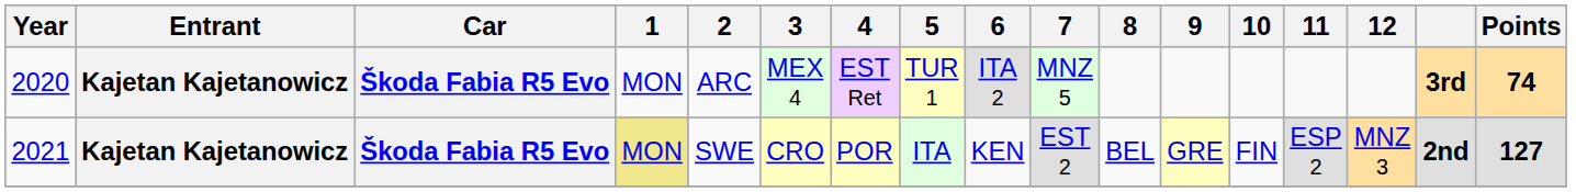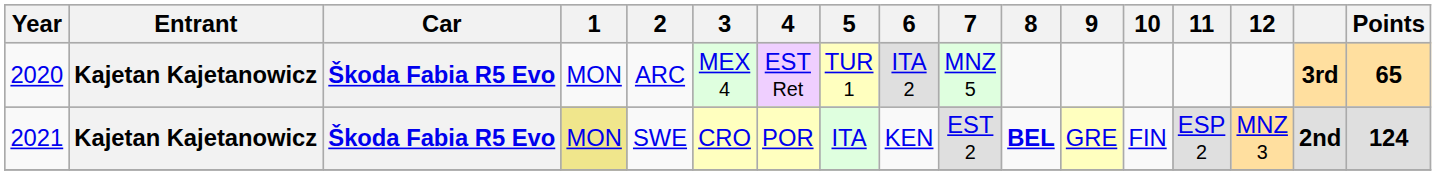 <table class="wikitable" style="text-align:center; font-size:90%">
 <tr>
 <th>Year</th>
 <th>Entrant</th>
 <th>Car</th>
 <th>1</th>
 <th>2</th>
 <th>3</th>
 <th>4</th>
 <th>5</th>
 <th>6</th>
 <th>7</th>
 <th>8</th>
 <th>9</th>
 <th>10</th>
 <th>11</th>
 <th>12</th>
 <th></th>
 <th>Points</th>
 </tr>
 <tr>
 <td><a href='#'>2020</a></td>
 <th>Kajetan Kajetanowicz</th>
 <th><a href='#'>Škoda Fabia R5 Evo</a></th>
 <td><a href='#'>MON</a></td>
 <td><a href='#'>ARC</a></td>
 <td style="background:#DFFFDF;"><a href='#'>MEX</a><br><small>4</small></td>
 <td style="background:#EFCFFF;"><a href='#'>EST</a><br><small>Ret</small></td>
 <td style="background:#FFFFBF;"><a href='#'>TUR</a><br><small>1</small></td>
 <td style="background:#DFDFDF;"><a href='#'>ITA</a><br><small>2</small></td>
 <td style="background:#DFFFDF;"><a href='#'>MNZ</a><br><small>5</small></td>
 <td></td>
 <td></td>
 <td></td>
 <td></td>
 <td></td>
 <th style="background:#FFDF9F;">3rd</th>
-<th style="background:#FFDF9F;">74</th>
+<th style="background:#FFDF9F;">65</th>
 </tr>
 <tr>
 <td><a href='#'>2021</a></td>
 <th>Kajetan Kajetanowicz</th>
 <th><a href='#'>Škoda Fabia R5 Evo</a></th>
 <td style="background: khaki;"><a href='#'>MON</a></td>
 <td><a href='#'>SWE</a></td>
 <td style="background:#FFFFBF;"><a href='#'>CRO</a><br></td>
 <td style="background:#FFFFBF;"><a href='#'>POR</a><br></td>
 <td style="background:#DFFFDF;"><a href='#'>ITA</a><br></td>
 <td><a href='#'>KEN</a></td>
 <td style="background:#DFDFDF;"><a href='#'>EST</a><br><small>2</small></td>
-<td><a href='#'>BEL</a></td>
+<td><strong><a href='#'>BEL</a></strong></td>
 <td style="background:#FFFFBF;"><a href='#'>GRE</a><br></td>
 <td><a href='#'>FIN</a></td>
 <td style="background:#DFDFDF;"><a href='#'>ESP</a><br><small>2</small></td>
 <td style="background:#FFDF9F;"><a href='#'>MNZ</a><br><small>3</small></td>
 <th style="background:#DFDFDF;">2nd</th>
-<th style="background:#DFDFDF;">127</th>
+<th style="background:#DFDFDF;">124</th>
 </tr>
 <tr>
 </tr>
 </table>
